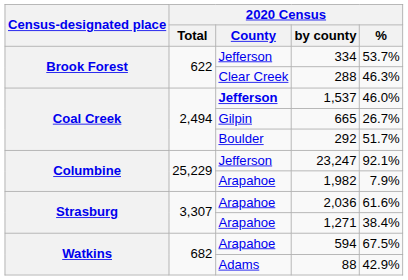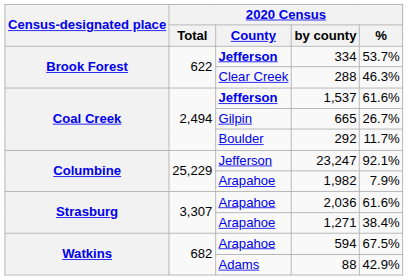 <table class="wikitable sortable plainrowheaders" style="margin:auto;">
 <tr>
 <th scope=col rowspan=2><a href='#'>Census-designated place</a></th>
 <th scope=col colspan=4 class=unsortable><a href='#'>2020 Census</a></th>
 </tr>
 <tr>
 <th scope=col>Total</th>
 <th scope=col><a href='#'>County</a></th>
 <th scope=col>by county</th>
 <th scope=col>%</th>
 </tr>
 <tr>
 <th scope=row rowspan=2><a href='#'>Brook Forest</a></th>
 <td rowspan=2 align=right>622</td>
-<td><a href='#'>Jefferson</a></td>
+<td><strong><a href='#'>Jefferson</a></strong></td>
 <td align=right>334</td>
 <td align=right>53.7%</td>
 </tr>
 <tr>
 <td><a href='#'>Clear Creek</a></td>
 <td align=right>288</td>
 <td align=right>46.3%</td>
 </tr>
 <tr>
 <th scope=row rowspan=3><a href='#'>Coal Creek</a></th>
 <td rowspan=3 align=right>2,494</td>
 <td><strong><a href='#'>Jefferson</a></strong></td>
 <td align=right>1,537</td>
-<td align=right>46.0%</td>
+<td align=right>61.6%</td>
 </tr>
 <tr>
 <td><a href='#'>Gilpin</a></td>
 <td align=right>665</td>
 <td align=right>26.7%</td>
 </tr>
 <tr>
 <td><a href='#'>Boulder</a></td>
 <td align=right>292</td>
-<td align=right>51.7%</td>
+<td align=right>11.7%</td>
 </tr>
 <tr>
 <th scope=row rowspan=2><a href='#'>Columbine</a></th>
 <td rowspan=2 align=right>25,229</td>
 <td><a href='#'>Jefferson</a></td>
 <td align=right>23,247</td>
 <td align=right>92.1%</td>
 </tr>
 <tr>
 <td><a href='#'>Arapahoe</a></td>
 <td align=right>1,982</td>
 <td align=right>7.9%</td>
 </tr>
 <tr>
 <th scope=row rowspan=2><a href='#'>Strasburg</a></th>
 <td rowspan=2 align=right>3,307</td>
 <td><a href='#'>Arapahoe</a></td>
 <td align=right>2,036</td>
 <td align=right>61.6%</td>
 </tr>
 <tr>
 <td><a href='#'>Arapahoe</a></td>
 <td align=right>1,271</td>
 <td align=right>38.4%</td>
 </tr>
 <tr>
 <th scope=row rowspan=2><a href='#'>Watkins</a></th>
 <td rowspan=2 align=right>682</td>
 <td><a href='#'>Arapahoe</a></td>
 <td align=right>594</td>
 <td align=right>67.5%</td>
 </tr>
 <tr>
 <td><a href='#'>Adams</a></td>
 <td align=right>88</td>
 <td align=right>42.9%</td>
 </tr>
 </table>
